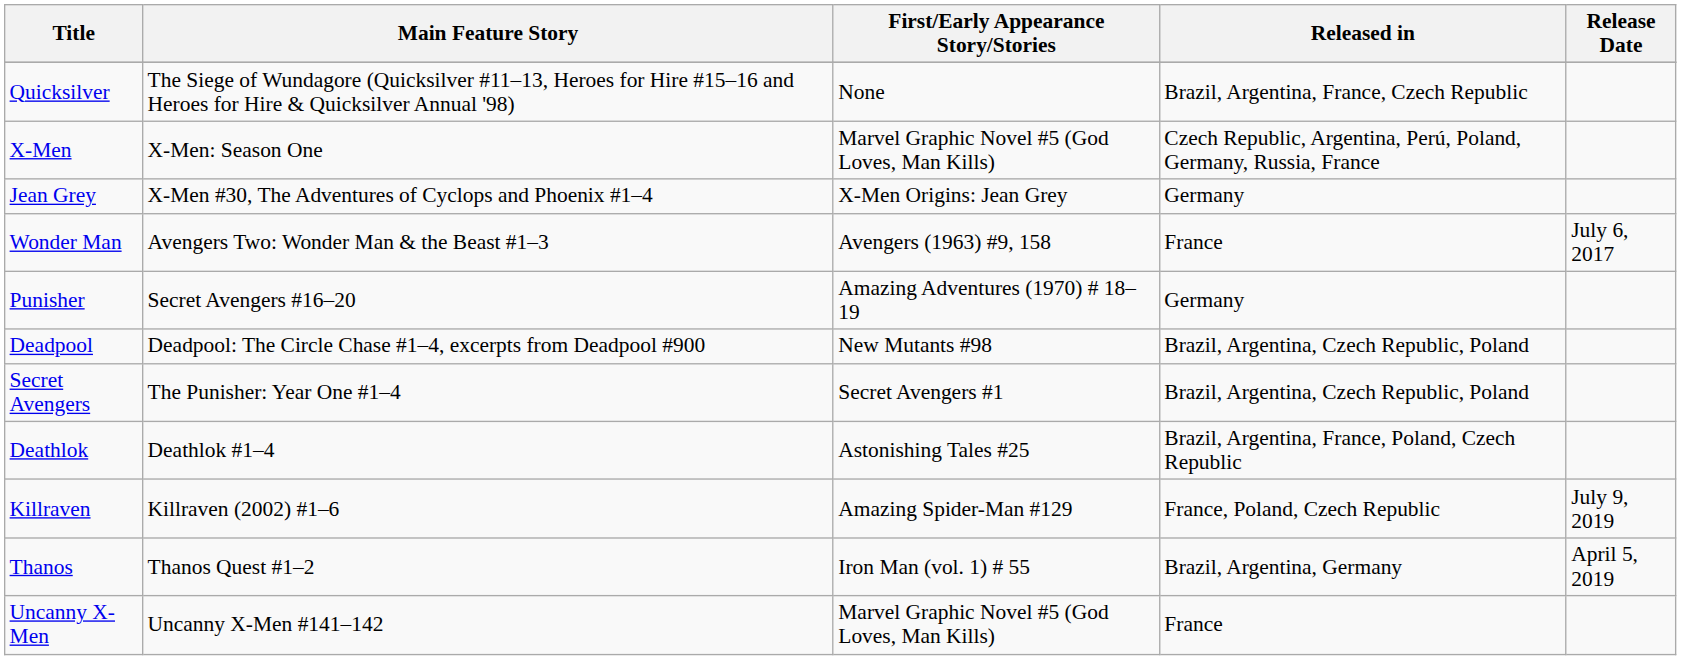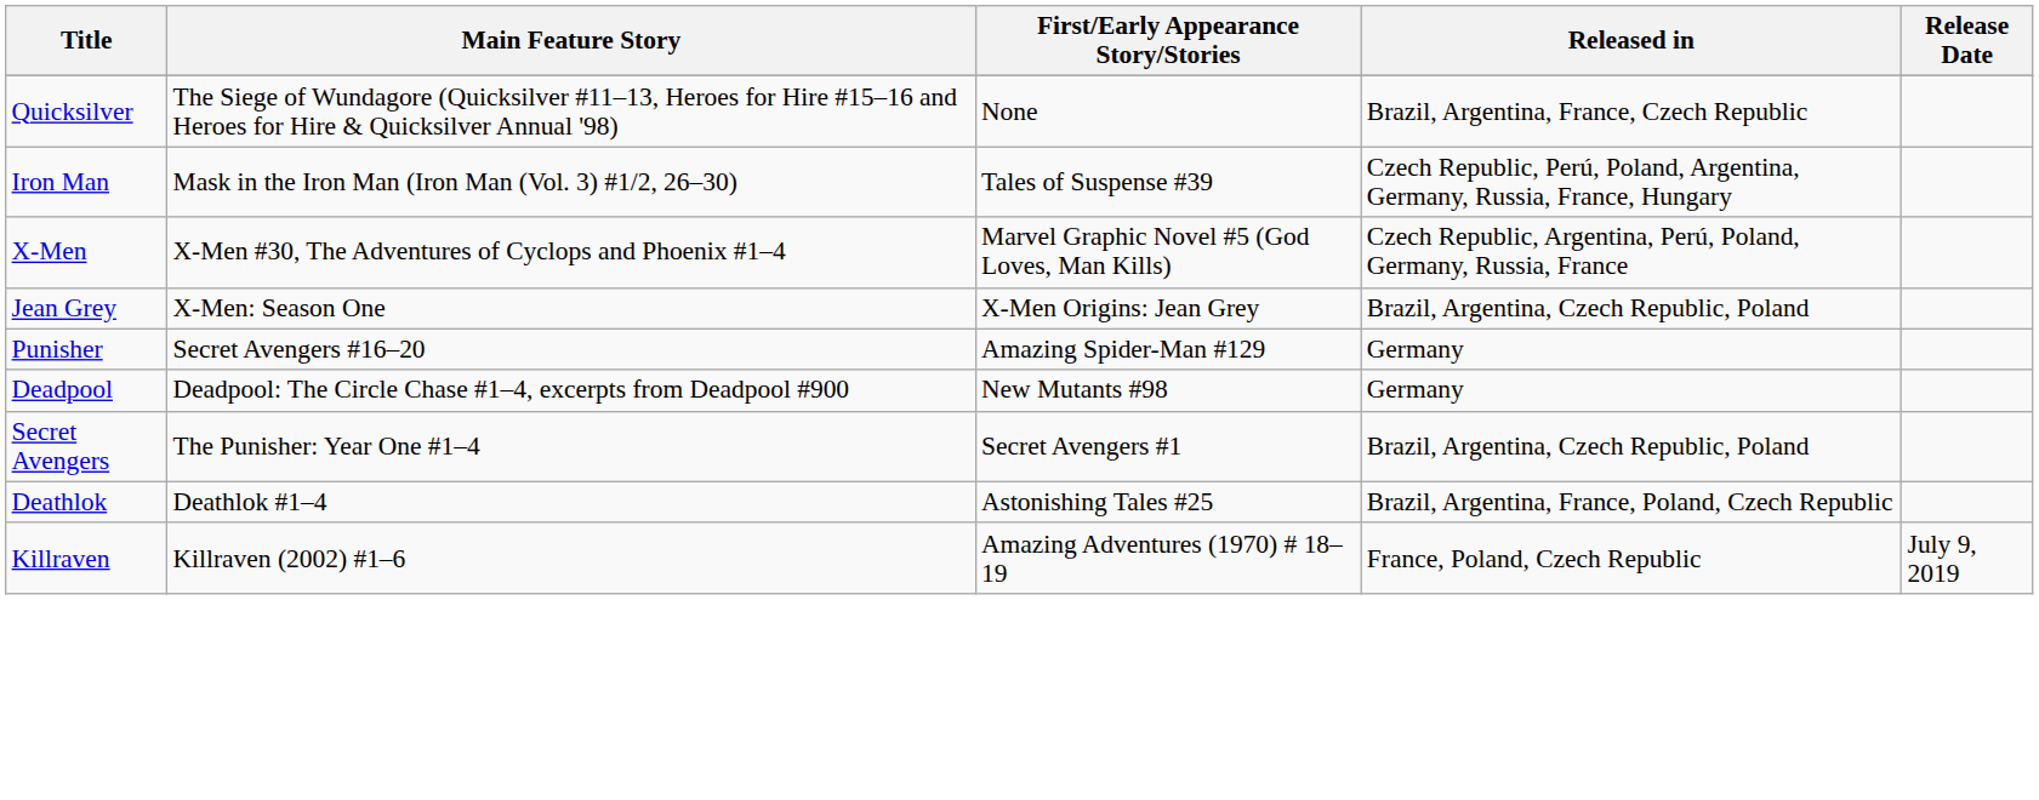 <table class="wikitable sortable" style="text-align: left;">
 <tr>
 <th>Title</th>
 <th>Main Feature Story</th>
 <th>First/Early Appearance Story/Stories</th>
 <th>Released in</th>
 <th>Release Date</th>
 </tr>
 <tr valign="top">
 </tr>
 <tr>
 <td><a href='#'>Quicksilver</a></td>
 <td>The Siege of Wundagore (Quicksilver #11–13, Heroes for Hire #15–16 and Heroes for Hire & Quicksilver Annual '98)</td>
 <td>None</td>
 <td>Brazil, Argentina, France, Czech Republic</td>
 <td></td>
 </tr>
 <tr>
+<td><a href='#'>Iron Man</a></td>
+<td>Mask in the Iron Man (Iron Man (Vol. 3) #1/2, 26–30)</td>
+<td>Tales of Suspense #39</td>
+<td>Czech Republic, Perú, Poland, Argentina, Germany, Russia, France, Hungary</td>
+<td></td>
+</tr>
+<tr>
 <td><a href='#'>X-Men</a></td>
-<td>X-Men: Season One</td>
+<td>X-Men #30, The Adventures of Cyclops and Phoenix #1–4</td>
 <td>Marvel Graphic Novel #5 (God Loves, Man Kills)</td>
 <td>Czech Republic, Argentina, Perú, Poland, Germany, Russia, France</td>
 <td></td>
 </tr>
 <tr>
 <td><a href='#'>Jean Grey</a></td>
-<td>X-Men #30, The Adventures of Cyclops and Phoenix #1–4</td>
+<td>X-Men: Season One</td>
 <td>X-Men Origins: Jean Grey</td>
-<td>Germany</td>
+<td>Brazil, Argentina, Czech Republic, Poland</td>
 <td></td>
-</tr>
-<tr>
-<td><a href='#'>Wonder Man</a></td>
-<td>Avengers Two: Wonder Man & the Beast #1–3</td>
-<td>Avengers (1963) #9, 158</td>
-<td>France</td>
-<td>July 6, 2017</td>
 </tr>
 <tr>
 <td><a href='#'>Punisher</a></td>
 <td>Secret Avengers #16–20</td>
-<td>Amazing Adventures (1970) # 18–19</td>
+<td>Amazing Spider-Man #129</td>
 <td>Germany</td>
 <td></td>
 </tr>
 <tr>
 <td><a href='#'>Deadpool</a></td>
 <td>Deadpool: The Circle Chase #1–4, excerpts from Deadpool #900</td>
 <td>New Mutants #98</td>
-<td>Brazil, Argentina, Czech Republic, Poland</td>
+<td>Germany</td>
 <td></td>
 </tr>
 <tr>
 <td><a href='#'>Secret Avengers</a></td>
 <td>The Punisher: Year One #1–4</td>
 <td>Secret Avengers #1</td>
 <td>Brazil, Argentina, Czech Republic, Poland</td>
 <td></td>
 </tr>
 <tr>
 <td><a href='#'>Deathlok</a></td>
 <td>Deathlok #1–4</td>
 <td>Astonishing Tales #25</td>
 <td>Brazil, Argentina, France, Poland, Czech Republic</td>
 <td></td>
 </tr>
 <tr>
 <td><a href='#'>Killraven</a></td>
 <td>Killraven (2002) #1–6</td>
-<td>Amazing Spider-Man #129</td>
+<td>Amazing Adventures (1970) # 18–19</td>
 <td>France, Poland, Czech Republic</td>
 <td>July 9, 2019</td>
 </tr>
-<tr>
-<td><a href='#'>Thanos</a></td>
-<td>Thanos Quest #1–2</td>
-<td>Iron Man (vol. 1) # 55</td>
-<td>Brazil, Argentina, Germany</td>
-<td>April 5, 2019</td>
-</tr>
-<tr>
-<td><a href='#'>Uncanny X-Men</a></td>
-<td>Uncanny X-Men #141–142</td>
-<td>Marvel Graphic Novel #5 (God Loves, Man Kills)</td>
-<td>France</td>
-<td></td>
-</tr>
 </table>
